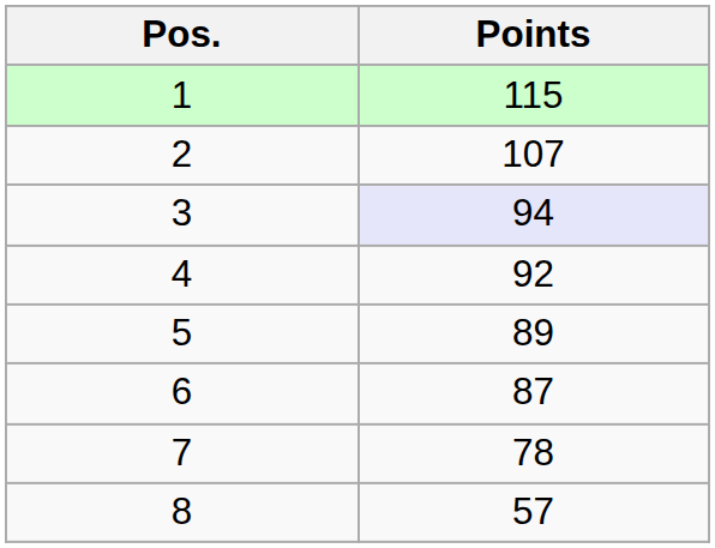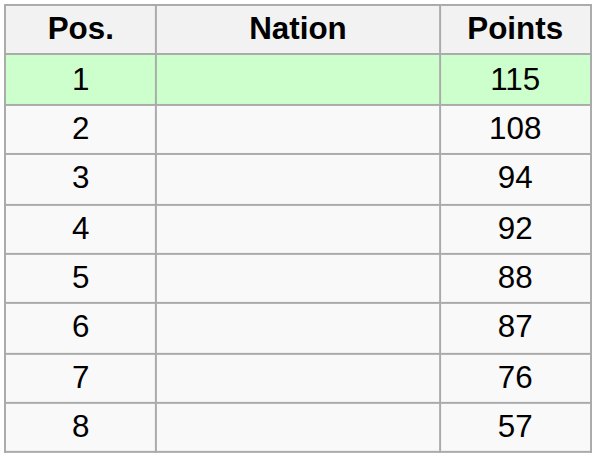 <table class="wikitable gauche" cellspacing="1" style="width:300px;">
 <tr style="background:#efefef; text-align:center;">
 <th style="width:70px;">Pos.</th>
+<th>Nation</th>
 <th style="width:70px;">Points</th>
 </tr>
 <tr style="vertical-align:top; text-align:center; background:#ccffcc;">
 <td>1</td>
+<td style="text-align:left;"></td>
 <td>115</td>
 </tr>
 <tr style="vertical-align:top; text-align:center;">
 <td>2</td>
-<td>107</td>
+<td style="text-align:left;"></td>
+<td>108</td>
 </tr>
 <tr style="vertical-align:top; text-align:center;">
 <td>3</td>
-<td style="background: lavender;">94</td>
+<td style="text-align:left;"></td>
+<td>94</td>
 </tr>
 <tr style="vertical-align:top; text-align:center;">
 <td>4</td>
+<td style="text-align:left;"></td>
 <td>92</td>
 </tr>
 <tr style="vertical-align:top; text-align:center;">
 <td>5</td>
-<td>89</td>
+<td style="text-align:left;"></td>
+<td>88</td>
 </tr>
 <tr style="vertical-align:top; text-align:center;">
 <td>6</td>
+<td style="text-align:left;"></td>
 <td>87</td>
 </tr>
 <tr style="vertical-align:top; text-align:center;">
 <td>7</td>
-<td>78</td>
+<td style="text-align:left;"></td>
+<td>76</td>
 </tr>
 <tr style="vertical-align:top; text-align:center;">
 <td>8</td>
+<td style="text-align:left;"></td>
 <td>57</td>
 </tr>
 </table>
